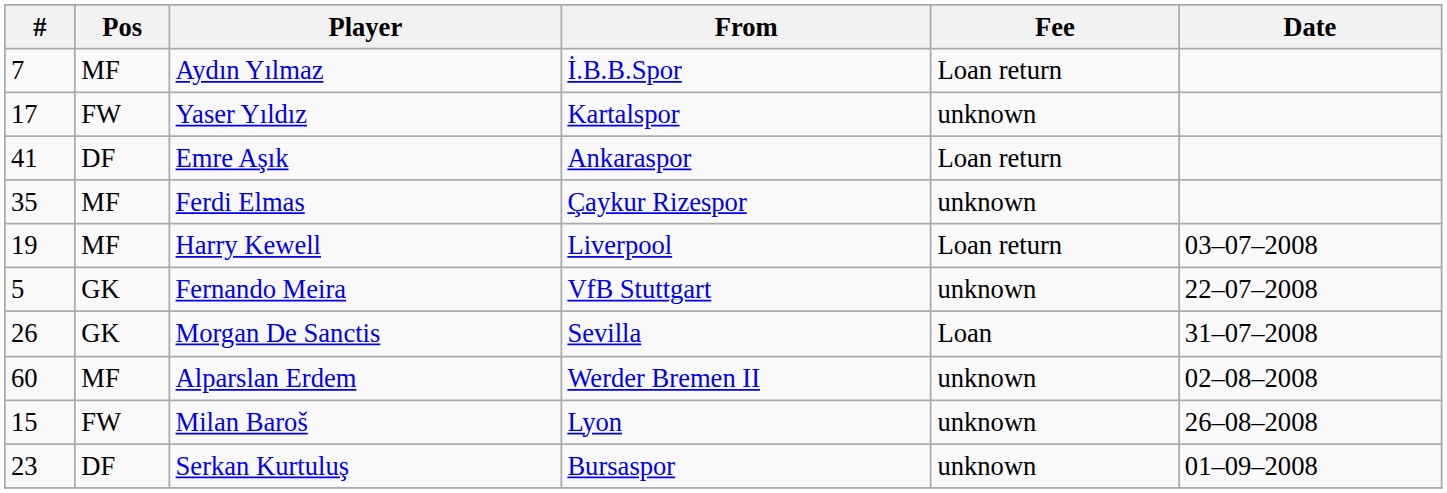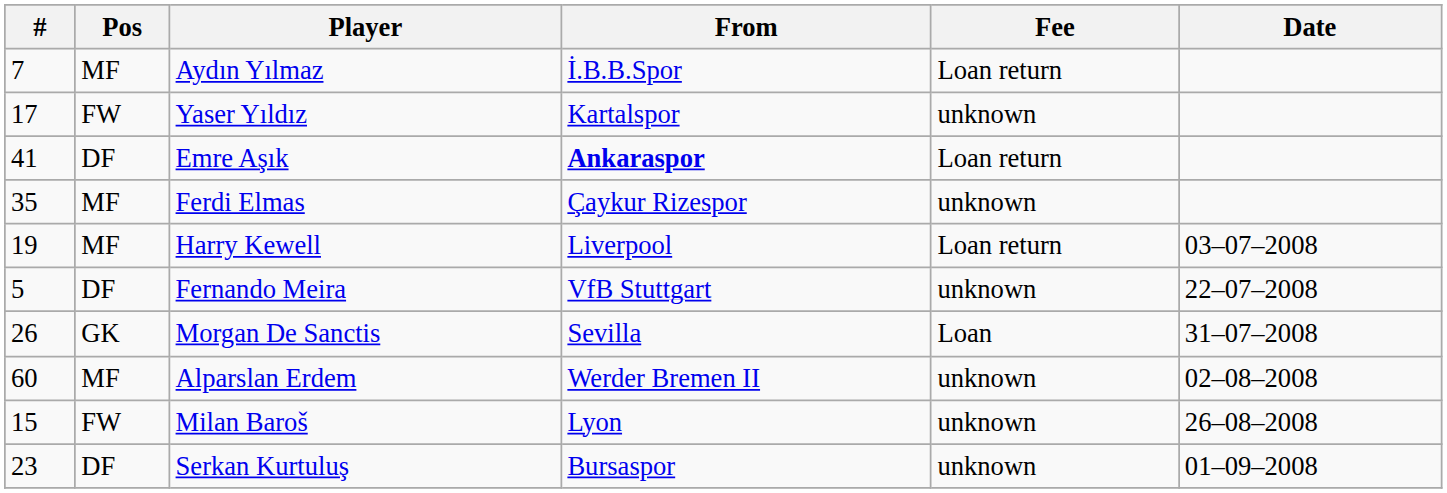 <table width=65% class="wikitable" style="text-align:center; font-size:95%; text-align:left">
 <tr>
 <th>#</th>
 <th>Pos</th>
 <th>Player</th>
 <th>From</th>
 <th>Fee</th>
 <th>Date</th>
 </tr>
 <tr --->
 <td>7</td>
 <td>MF</td>
 <td> <a href='#'>Aydın Yılmaz</a></td>
 <td><a href='#'>İ.B.B.Spor</a></td>
 <td>Loan return</td>
 <td></td>
 </tr>
 <tr --->
 <td>17</td>
 <td>FW</td>
 <td> <a href='#'>Yaser Yıldız</a></td>
 <td><a href='#'>Kartalspor</a></td>
 <td>unknown</td>
 <td></td>
 </tr>
 <tr --->
 <td>41</td>
 <td>DF</td>
 <td> <a href='#'>Emre Aşık</a></td>
-<td><a href='#'>Ankaraspor</a></td>
+<td><strong><a href='#'>Ankaraspor</a></strong></td>
 <td>Loan return</td>
 <td></td>
 </tr>
 <tr --->
 <td>35</td>
 <td>MF</td>
 <td> <a href='#'>Ferdi Elmas</a></td>
 <td><a href='#'>Çaykur Rizespor</a></td>
 <td>unknown</td>
 <td></td>
 </tr>
 <tr --->
 <td>19</td>
 <td>MF</td>
 <td> <a href='#'>Harry Kewell</a></td>
 <td><a href='#'>Liverpool</a></td>
 <td>Loan return</td>
 <td>03–07–2008</td>
 </tr>
 <tr --->
 <td>5</td>
-<td>GK</td>
+<td>DF</td>
 <td> <a href='#'>Fernando Meira</a></td>
 <td><a href='#'>VfB Stuttgart</a></td>
 <td>unknown</td>
 <td>22–07–2008</td>
 </tr>
 <tr --->
 <td>26</td>
 <td>GK</td>
 <td> <a href='#'>Morgan De Sanctis</a></td>
 <td><a href='#'>Sevilla</a></td>
 <td>Loan</td>
 <td>31–07–2008</td>
 </tr>
 <tr --->
 <td>60</td>
 <td>MF</td>
 <td> <a href='#'>Alparslan Erdem</a></td>
 <td><a href='#'>Werder Bremen II</a></td>
 <td>unknown</td>
 <td>02–08–2008</td>
 </tr>
 <tr --->
 <td>15</td>
 <td>FW</td>
 <td> <a href='#'>Milan Baroš</a></td>
 <td><a href='#'>Lyon</a></td>
 <td>unknown</td>
 <td>26–08–2008</td>
 </tr>
 <tr --->
 <td>23</td>
 <td>DF</td>
 <td> <a href='#'>Serkan Kurtuluş</a></td>
 <td><a href='#'>Bursaspor</a></td>
 <td>unknown</td>
 <td>01–09–2008</td>
 </tr>
 </table>
